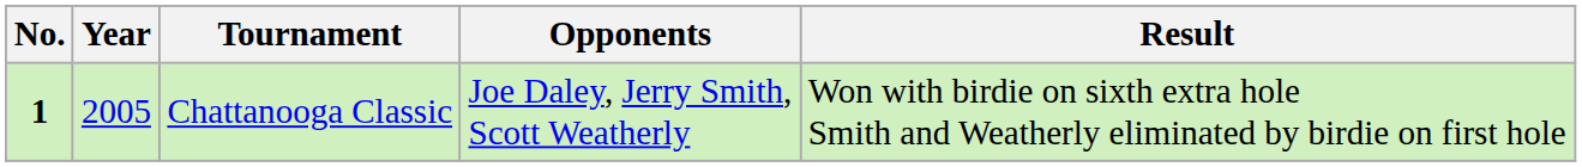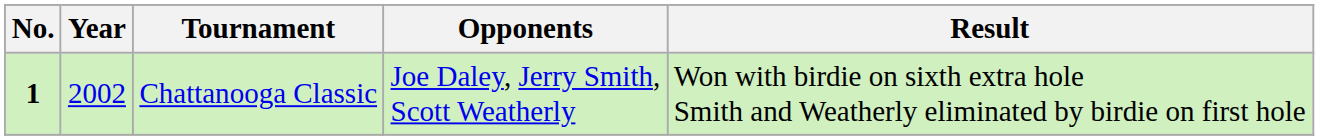 <table class="wikitable" style="font-size:95%;">
 <tr>
 <th>No.</th>
 <th>Year</th>
 <th>Tournament</th>
 <th>Opponents</th>
 <th>Result</th>
 </tr>
 <tr style="background:#D0F0C0;">
 <td align=center><strong>1</strong></td>
-<td><a href='#'>2005</a></td>
+<td><a href='#'>2002</a></td>
 <td><a href='#'>Chattanooga Classic</a></td>
 <td> <a href='#'>Joe Daley</a>,  <a href='#'>Jerry Smith</a>,<br> <a href='#'>Scott Weatherly</a></td>
 <td>Won with birdie on sixth extra hole<br>Smith and Weatherly eliminated by birdie on first hole</td>
 </tr>
 </table>
